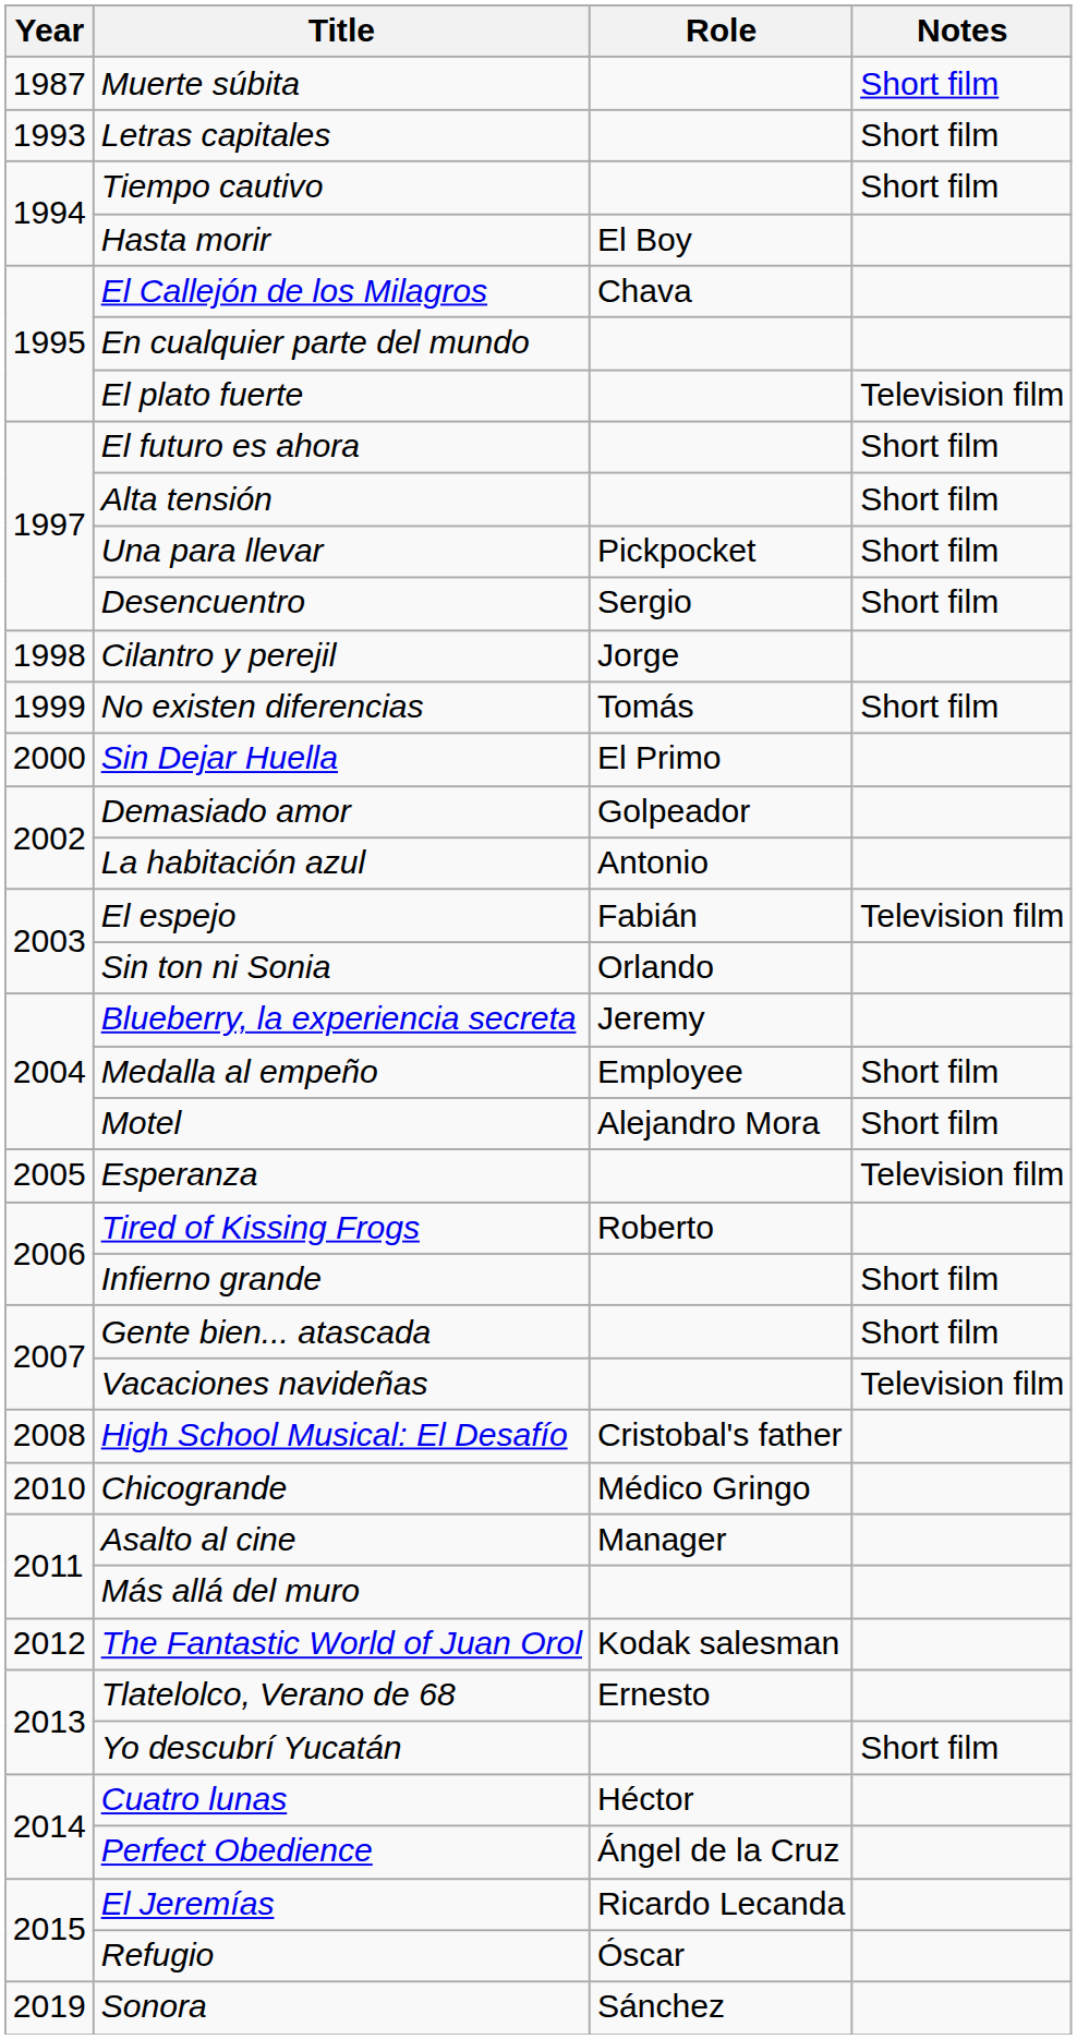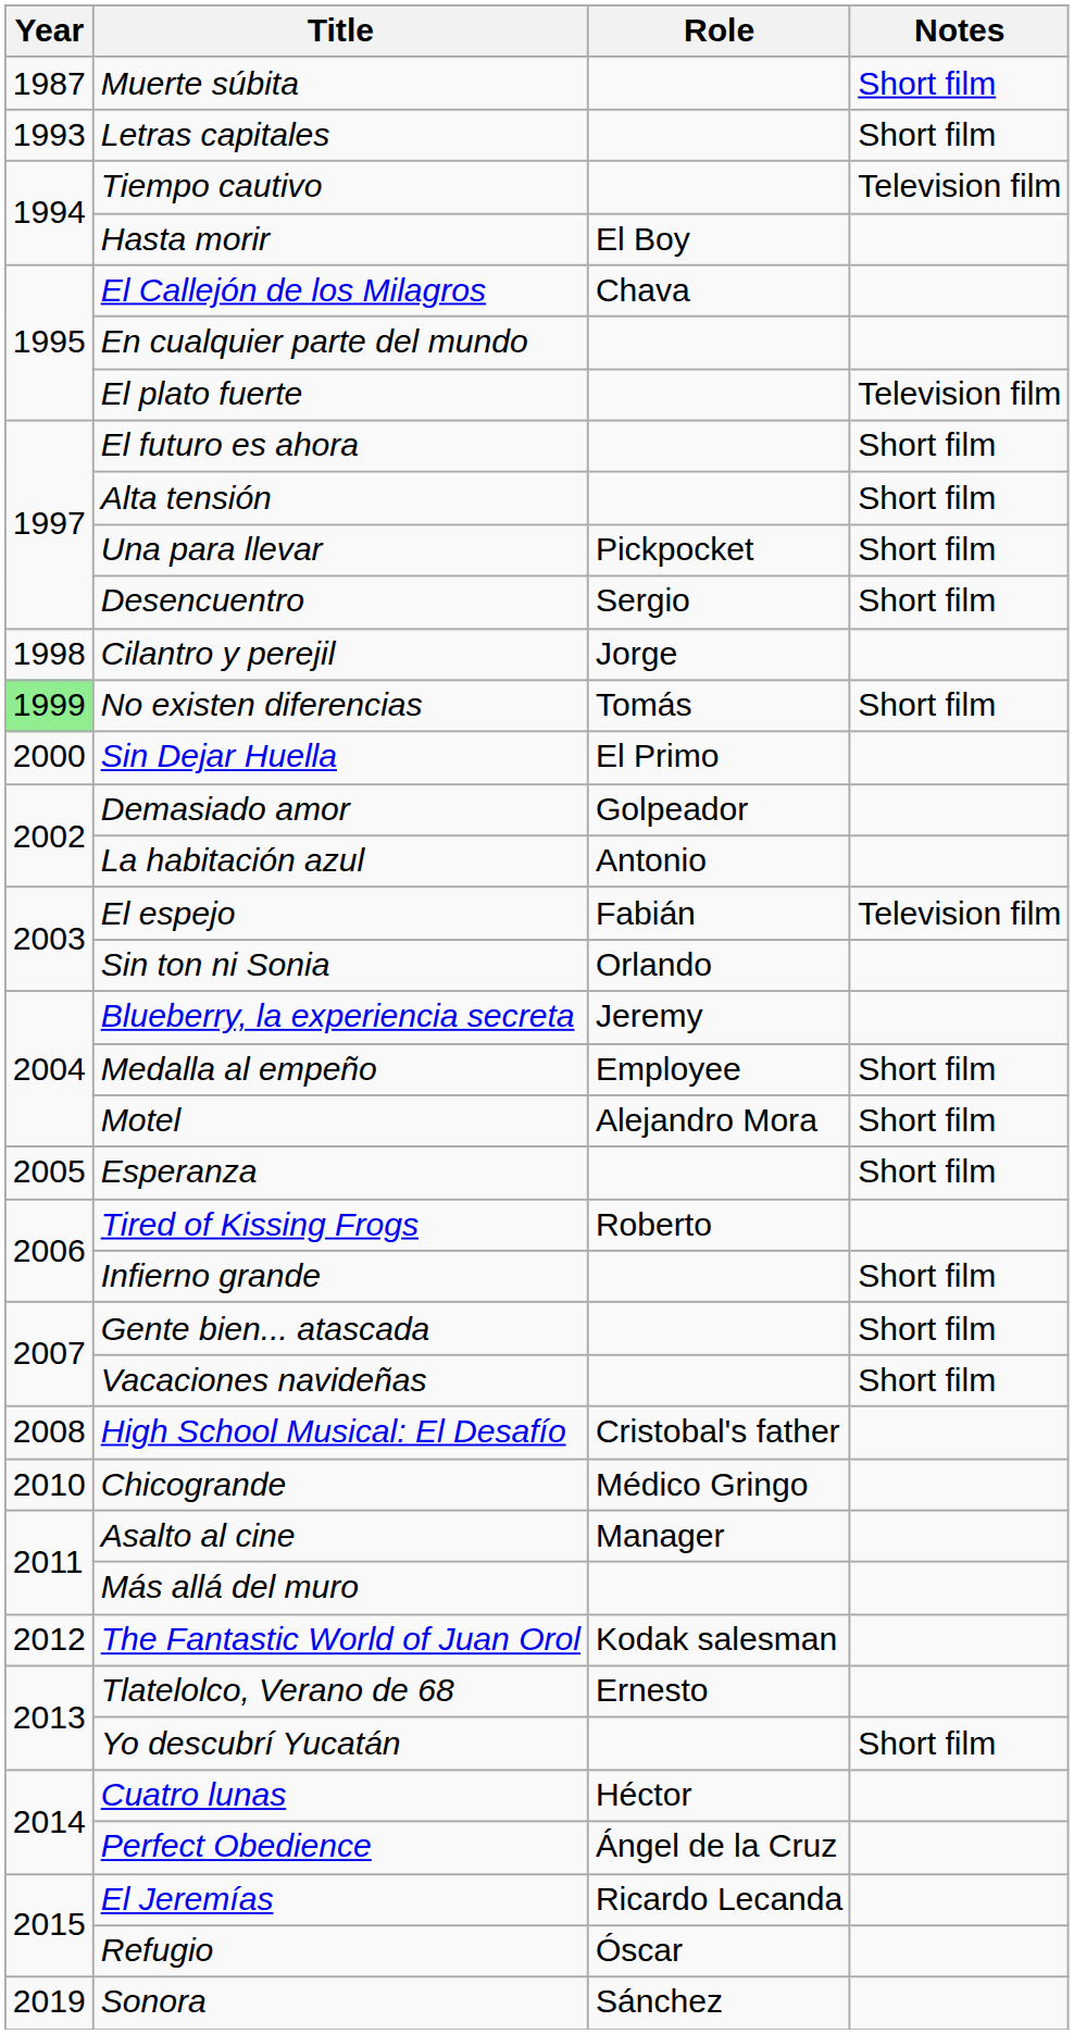 <table class="wikitable sortable">
 <tr>
 <th>Year</th>
 <th>Title</th>
 <th>Role</th>
 <th>Notes</th>
 </tr>
 <tr>
 <td>1987</td>
 <td><em>Muerte súbita</em></td>
 <td></td>
 <td><a href='#'>Short film</a></td>
 </tr>
 <tr>
 <td>1993</td>
 <td><em>Letras capitales</em></td>
 <td></td>
 <td>Short film</td>
 </tr>
 <tr>
 <td rowspan="2">1994</td>
 <td><em>Tiempo cautivo</em></td>
 <td></td>
-<td>Short film</td>
+<td>Television film</td>
 </tr>
 <tr>
 <td><em>Hasta morir</em></td>
 <td>El Boy</td>
 <td></td>
 </tr>
 <tr>
 <td rowspan="3">1995</td>
 <td><em><a href='#'>El Callejón de los Milagros</a></em></td>
 <td>Chava</td>
 <td></td>
 </tr>
 <tr>
 <td><em>En cualquier parte del mundo </em></td>
 <td></td>
 <td></td>
 </tr>
 <tr>
 <td><em>El plato fuerte </em></td>
 <td></td>
 <td>Television film</td>
 </tr>
 <tr>
 <td rowspan="4">1997</td>
 <td><em>El futuro es ahora </em></td>
 <td></td>
 <td>Short film</td>
 </tr>
 <tr>
 <td><em>Alta tensión </em></td>
 <td></td>
 <td>Short film</td>
 </tr>
 <tr>
 <td><em>Una para llevar</em></td>
 <td>Pickpocket</td>
 <td>Short film</td>
 </tr>
 <tr>
 <td><em>Desencuentro</em></td>
 <td>Sergio</td>
 <td>Short film</td>
 </tr>
 <tr>
 <td>1998</td>
 <td><em>Cilantro y perejil </em></td>
 <td>Jorge</td>
 <td></td>
 </tr>
 <tr>
-<td>1999</td>
+<td style="background: lightgreen;">1999</td>
 <td><em>No existen diferencias </em></td>
 <td>Tomás</td>
 <td>Short film</td>
 </tr>
 <tr>
 <td>2000</td>
 <td><em><a href='#'>Sin Dejar Huella</a> </em></td>
 <td>El Primo</td>
 <td></td>
 </tr>
 <tr>
 <td rowspan="2">2002</td>
 <td><em>Demasiado amor</em></td>
 <td>Golpeador</td>
 <td></td>
 </tr>
 <tr>
 <td><em>La habitación azul </em></td>
 <td>Antonio</td>
 <td></td>
 </tr>
 <tr>
 <td rowspan="2">2003</td>
 <td><em>El espejo </em></td>
 <td>Fabián</td>
 <td>Television film</td>
 </tr>
 <tr>
 <td><em>Sin ton ni Sonia</em></td>
 <td>Orlando</td>
 <td></td>
 </tr>
 <tr>
 <td rowspan="3">2004</td>
 <td><em><a href='#'>Blueberry, la experiencia secreta</a> </em></td>
 <td>Jeremy</td>
 <td></td>
 </tr>
 <tr>
 <td><em>Medalla al empeño </em></td>
 <td>Employee</td>
 <td>Short film</td>
 </tr>
 <tr>
 <td><em>Motel</em></td>
 <td>Alejandro Mora</td>
 <td>Short film</td>
 </tr>
 <tr>
 <td>2005</td>
 <td><em>Esperanza</em></td>
 <td></td>
-<td>Television film</td>
+<td>Short film</td>
 </tr>
 <tr>
 <td rowspan="2">2006</td>
 <td><em><a href='#'>Tired of Kissing Frogs</a></em></td>
 <td>Roberto</td>
 <td></td>
 </tr>
 <tr>
 <td><em>Infierno grande</em></td>
 <td></td>
 <td>Short film</td>
 </tr>
 <tr>
 <td rowspan="2">2007</td>
 <td><em>Gente bien... atascada</em></td>
 <td></td>
 <td>Short film</td>
 </tr>
 <tr>
 <td><em>Vacaciones navideñas</em></td>
 <td></td>
-<td>Television film</td>
+<td>Short film</td>
 </tr>
 <tr>
 <td>2008</td>
 <td><em><a href='#'>High School Musical: El Desafío</a></em></td>
 <td>Cristobal's father</td>
 <td></td>
 </tr>
 <tr>
 <td>2010</td>
 <td><em>Chicogrande</em></td>
 <td>Médico Gringo</td>
 <td></td>
 </tr>
 <tr>
 <td rowspan="2">2011</td>
 <td><em>Asalto al cine</em></td>
 <td>Manager</td>
 <td></td>
 </tr>
 <tr>
 <td><em>Más allá del muro</em></td>
 <td></td>
 <td></td>
 </tr>
 <tr>
 <td>2012</td>
 <td><em><a href='#'>The Fantastic World of Juan Orol</a></em></td>
 <td>Kodak salesman</td>
 <td></td>
 </tr>
 <tr>
 <td rowspan="2">2013</td>
 <td><em>Tlatelolco, Verano de 68</em></td>
 <td>Ernesto</td>
 <td></td>
 </tr>
 <tr>
 <td><em>Yo descubrí Yucatán</em></td>
 <td></td>
 <td>Short film</td>
 </tr>
 <tr>
 <td rowspan="2">2014</td>
 <td><em><a href='#'>Cuatro lunas</a></em></td>
 <td>Héctor</td>
 <td></td>
 </tr>
 <tr>
 <td><em><a href='#'>Perfect Obedience</a></em></td>
 <td>Ángel de la Cruz</td>
 <td></td>
 </tr>
 <tr>
 <td rowspan="2">2015</td>
 <td><em><a href='#'>El Jeremías</a></em></td>
 <td>Ricardo Lecanda</td>
 <td></td>
 </tr>
 <tr>
 <td><em>Refugio</em></td>
 <td>Óscar</td>
 <td></td>
 </tr>
 <tr>
 <td>2019</td>
 <td><em>Sonora</em></td>
 <td>Sánchez</td>
 <td></td>
 </tr>
 </table>
